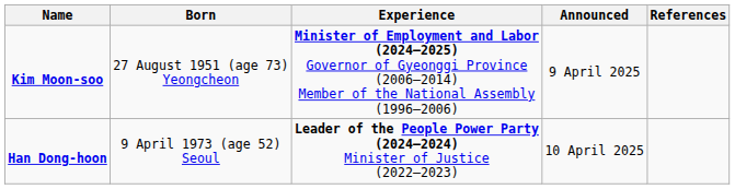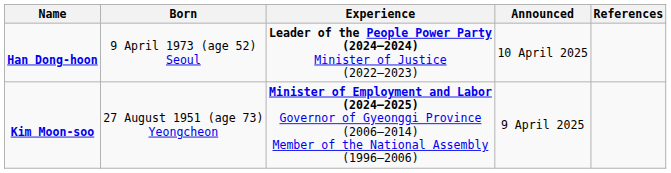 <table class="wikitable" style="text-align:center;">
 <tr>
 <th>Name</th>
 <th>Born</th>
 <th>Experience</th>
 <th>Announced</th>
 <th>References</th>
 </tr>
 <tr>
+<td><br><strong><a href='#'>Han Dong-hoon</a></strong></td>
+<td>9 April 1973 (age 52)<br><a href='#'>Seoul</a></td>
+<td><strong>Leader of the <a href='#'>People Power Party</a><br> (2024–2024)</strong><br><a href='#'>Minister of Justice</a><br> (2022–2023)</td>
+<td>10 April 2025</td>
+<td></td>
+</tr>
+<tr>
 <td><br><a href='#'><strong>Kim Moon-soo</strong></a></td>
 <td>27 August 1951 (age 73)<br><a href='#'>Yeongcheon</a></td>
 <td><strong><a href='#'>Minister of Employment and Labor</a><br> (2024–2025)</strong><br><a href='#'>Governor of Gyeonggi Province</a><br> (2006–2014)<br><a href='#'>Member of the National Assembly</a><br> (1996–2006)</td>
 <td>9 April 2025</td>
 <td></td>
 </tr>
-<tr>
-<td><br><strong><a href='#'>Han Dong-hoon</a></strong></td>
-<td>9 April 1973 (age 52)<br><a href='#'>Seoul</a></td>
-<td><strong>Leader of the <a href='#'>People Power Party</a><br> (2024–2024)</strong><br><a href='#'>Minister of Justice</a><br> (2022–2023)</td>
-<td>10 April 2025</td>
-<td></td>
-</tr>
 </table>
